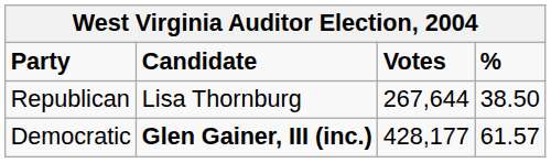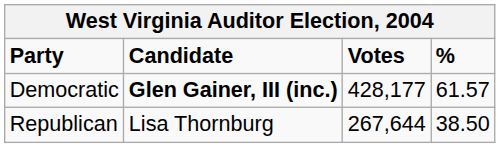 <table class="wikitable">
 <tr>
 <th colspan="4">West Virginia Auditor Election, 2004</th>
 </tr>
 <tr>
 <td><strong>Party</strong></td>
 <td><strong>Candidate</strong></td>
 <td><strong>Votes</strong></td>
 <td><strong>%</strong></td>
 </tr>
 <tr>
+<td>Democratic</td>
+<td><strong>Glen Gainer, III (inc.)</strong></td>
+<td>428,177</td>
+<td>61.57</td>
+</tr>
+<tr>
 <td>Republican</td>
 <td>Lisa Thornburg</td>
 <td>267,644</td>
 <td>38.50</td>
 </tr>
-<tr>
-<td>Democratic</td>
-<td><strong>Glen Gainer, III (inc.)</strong></td>
-<td>428,177</td>
-<td>61.57</td>
-</tr>
 </table>
